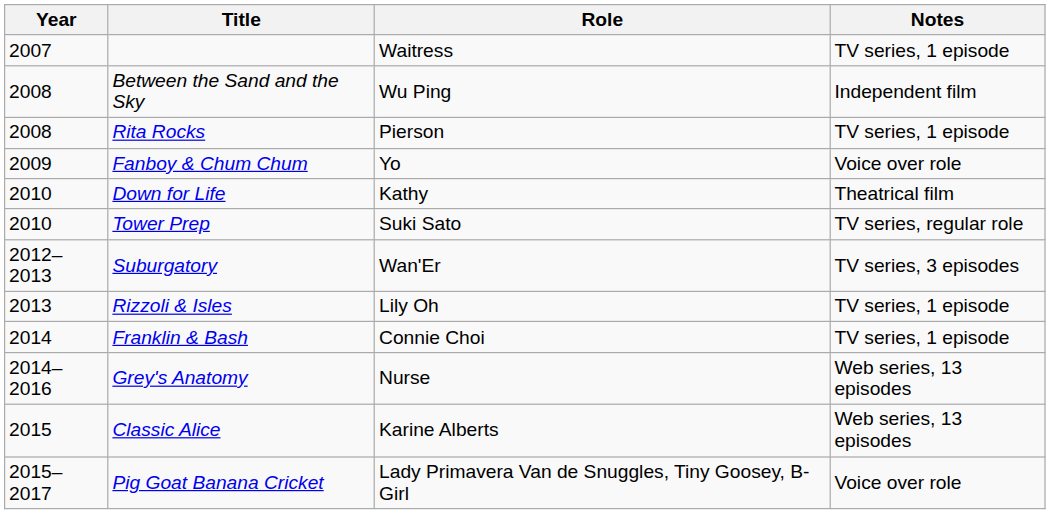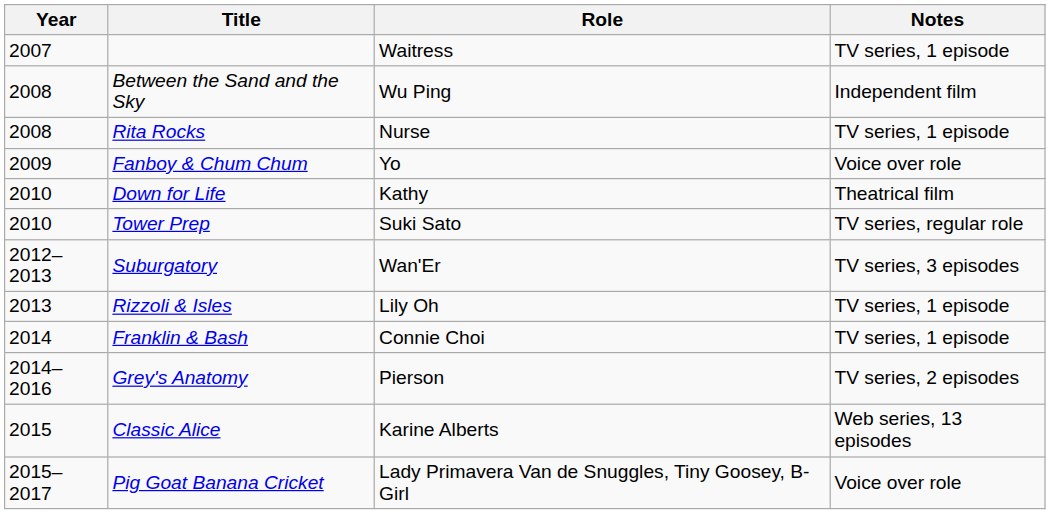 <table class="wikitable sortable">
 <tr>
 <th>Year</th>
 <th>Title</th>
 <th>Role</th>
 <th class="unsortable">Notes</th>
 </tr>
 <tr>
 <td>2007</td>
 <td><em></em></td>
 <td>Waitress</td>
 <td>TV series, 1 episode</td>
 </tr>
 <tr>
 <td>2008</td>
 <td><em>Between the Sand and the Sky</em></td>
 <td>Wu Ping</td>
 <td>Independent film</td>
 </tr>
 <tr>
 <td>2008</td>
 <td><em><a href='#'>Rita Rocks</a></em></td>
-<td>Pierson</td>
+<td>Nurse</td>
 <td>TV series, 1 episode</td>
 </tr>
 <tr>
 <td>2009</td>
 <td><em><a href='#'>Fanboy & Chum Chum</a></em></td>
 <td>Yo</td>
 <td>Voice over role</td>
 </tr>
 <tr>
 <td>2010</td>
 <td><em><a href='#'>Down for Life</a></em></td>
 <td>Kathy</td>
 <td>Theatrical film</td>
 </tr>
 <tr>
 <td>2010</td>
 <td><em><a href='#'>Tower Prep</a></em></td>
 <td>Suki Sato</td>
 <td>TV series, regular role</td>
 </tr>
 <tr>
 <td>2012–2013</td>
 <td><em><a href='#'>Suburgatory</a></em></td>
 <td>Wan'Er</td>
 <td>TV series, 3 episodes</td>
 </tr>
 <tr>
 <td>2013</td>
 <td><em><a href='#'>Rizzoli & Isles</a></em></td>
 <td>Lily Oh</td>
 <td>TV series, 1 episode</td>
 </tr>
 <tr>
 <td>2014</td>
 <td><em><a href='#'>Franklin & Bash</a></em></td>
 <td>Connie Choi</td>
 <td>TV series, 1 episode</td>
 </tr>
 <tr>
 <td>2014–2016</td>
 <td><em><a href='#'>Grey's Anatomy</a></em></td>
-<td>Nurse</td>
-<td>Web series, 13 episodes</td>
+<td>Pierson</td>
+<td>TV series, 2 episodes</td>
 </tr>
 <tr>
 <td>2015</td>
 <td><em><a href='#'>Classic Alice</a></em></td>
 <td>Karine Alberts</td>
 <td>Web series, 13 episodes</td>
 </tr>
 <tr>
 <td>2015–2017</td>
 <td><em><a href='#'>Pig Goat Banana Cricket</a></em></td>
 <td>Lady Primavera Van de Snuggles, Tiny Goosey, B-Girl</td>
 <td>Voice over role</td>
 </tr>
 </table>
